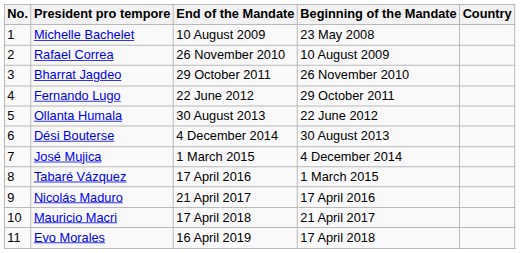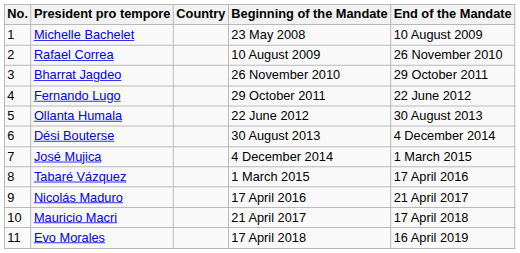 <table class="wikitable">
 <tr>
 <th>No.</th>
 <th>President pro tempore</th>
+<th>Country</th>
+<th>Beginning of the Mandate</th>
 <th>End of the Mandate</th>
-<th>Beginning of the Mandate</th>
-<th>Country</th>
 </tr>
 <tr>
 <td>1</td>
 <td><a href='#'>Michelle Bachelet</a></td>
+<td></td>
+<td>23 May 2008</td>
 <td>10 August 2009</td>
-<td>23 May 2008</td>
-<td></td>
 </tr>
 <tr>
 <td>2</td>
 <td><a href='#'>Rafael Correa</a></td>
+<td></td>
+<td>10 August 2009</td>
 <td>26 November 2010</td>
-<td>10 August 2009</td>
-<td></td>
 </tr>
 <tr>
 <td>3</td>
 <td><a href='#'>Bharrat Jagdeo</a></td>
+<td></td>
+<td>26 November 2010</td>
 <td>29 October 2011</td>
-<td>26 November 2010</td>
-<td></td>
 </tr>
 <tr>
 <td>4</td>
 <td><a href='#'>Fernando Lugo</a></td>
+<td></td>
+<td>29 October 2011</td>
 <td>22 June 2012</td>
-<td>29 October 2011</td>
-<td></td>
 </tr>
 <tr>
 <td>5</td>
 <td><a href='#'>Ollanta Humala</a></td>
+<td></td>
+<td>22 June 2012</td>
 <td>30 August 2013</td>
-<td>22 June 2012</td>
-<td></td>
 </tr>
 <tr>
 <td>6</td>
 <td><a href='#'>Dési Bouterse</a></td>
+<td></td>
+<td>30 August 2013</td>
 <td>4 December 2014</td>
-<td>30 August 2013</td>
-<td></td>
 </tr>
 <tr>
 <td>7</td>
 <td><a href='#'>José Mujica</a></td>
+<td></td>
+<td>4 December 2014</td>
 <td>1 March 2015</td>
-<td>4 December 2014</td>
-<td></td>
 </tr>
 <tr>
 <td>8</td>
 <td><a href='#'>Tabaré Vázquez</a></td>
+<td></td>
+<td>1 March 2015</td>
 <td>17 April 2016</td>
-<td>1 March 2015</td>
-<td></td>
 </tr>
 <tr>
 <td>9</td>
 <td><a href='#'>Nicolás Maduro</a></td>
+<td></td>
+<td>17 April 2016</td>
 <td>21 April 2017</td>
-<td>17 April 2016</td>
-<td></td>
 </tr>
 <tr>
 <td>10</td>
 <td><a href='#'>Mauricio Macri</a></td>
+<td></td>
+<td>21 April 2017</td>
 <td>17 April 2018</td>
-<td>21 April 2017</td>
-<td></td>
 </tr>
 <tr>
 <td>11</td>
 <td><a href='#'>Evo Morales</a></td>
+<td></td>
+<td>17 April 2018</td>
 <td>16 April 2019</td>
-<td>17 April 2018</td>
-<td></td>
 </tr>
 </table>
